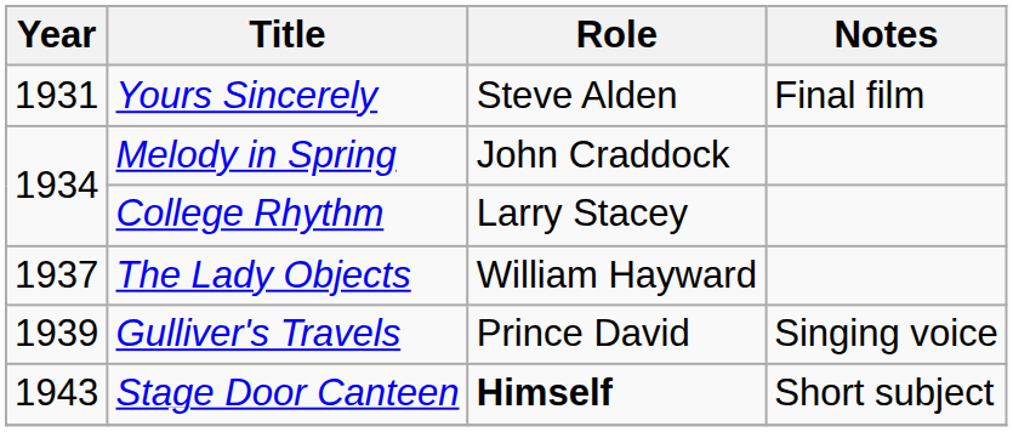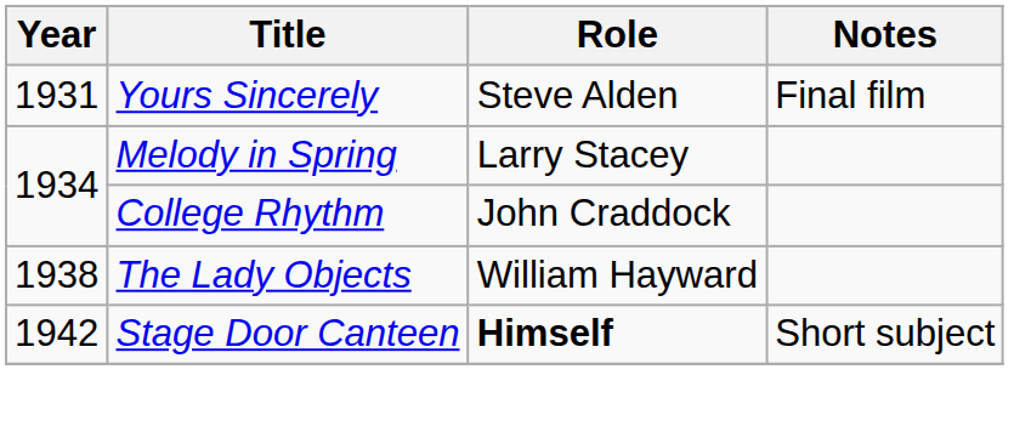 <table class="wikitable">
 <tr>
 <th>Year</th>
 <th>Title</th>
 <th>Role</th>
 <th>Notes</th>
 </tr>
 <tr>
 <td>1931</td>
 <td><em><a href='#'>Yours Sincerely</a></em></td>
 <td>Steve Alden</td>
 <td>Final film</td>
 </tr>
 <tr>
 <td rowspan=2>1934</td>
 <td><em><a href='#'>Melody in Spring</a></em></td>
+<td>Larry Stacey</td>
+<td></td>
+</tr>
+<tr>
+<td><em><a href='#'>College Rhythm</a></em></td>
 <td>John Craddock</td>
 <td></td>
 </tr>
 <tr>
-<td><em><a href='#'>College Rhythm</a></em></td>
-<td>Larry Stacey</td>
-<td></td>
-</tr>
-<tr>
-<td>1937</td>
+<td>1938</td>
 <td><em><a href='#'>The Lady Objects</a></em></td>
 <td>William Hayward</td>
 <td></td>
 </tr>
 <tr>
-<td>1939</td>
-<td><em><a href='#'>Gulliver's Travels</a></em></td>
-<td>Prince David</td>
-<td>Singing voice</td>
-</tr>
-<tr>
-<td>1943</td>
+<td>1942</td>
 <td><em><a href='#'>Stage Door Canteen</a></em></td>
 <td><strong>Himself</strong></td>
 <td>Short subject</td>
 </tr>
 <tr>
 </tr>
 </table>
